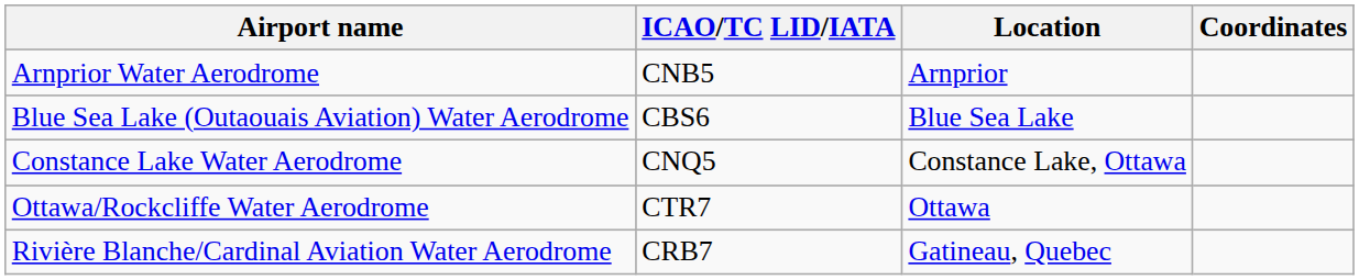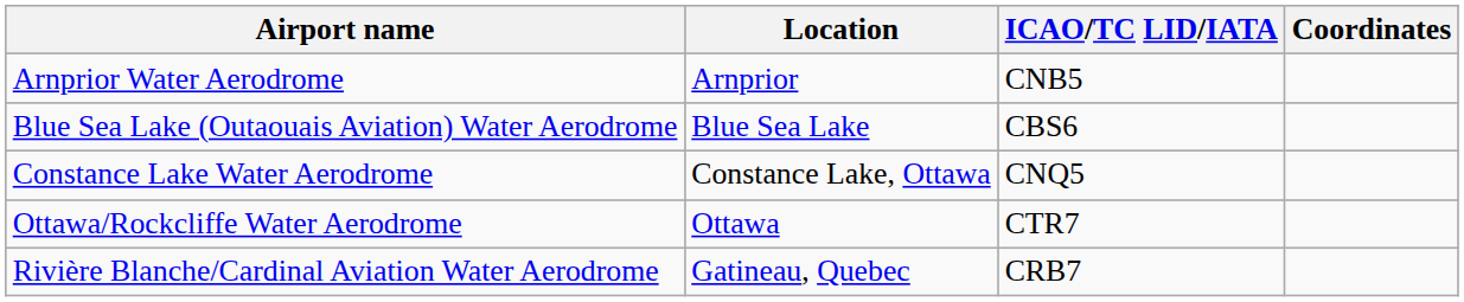 <table class="wikitable sortable" style="width:auto;">
 <tr>
 <th width="*">Airport name</th>
+<th width="*">Location</th>
 <th width="*"><a href='#'>ICAO</a>/<a href='#'>TC</a> <a href='#'>LID</a>/<a href='#'>IATA</a></th>
-<th width="*">Location</th>
 <th width="*">Coordinates</th>
 </tr>
 <tr>
 <td><a href='#'>Arnprior Water Aerodrome</a></td>
+<td><a href='#'>Arnprior</a></td>
 <td>CNB5</td>
-<td><a href='#'>Arnprior</a></td>
 <td></td>
 </tr>
 <tr>
 <td><a href='#'>Blue Sea Lake (Outaouais Aviation) Water Aerodrome</a></td>
+<td><a href='#'>Blue Sea Lake</a></td>
 <td>CBS6</td>
-<td><a href='#'>Blue Sea Lake</a></td>
 <td></td>
 </tr>
 <tr>
 <td><a href='#'>Constance Lake Water Aerodrome</a></td>
+<td>Constance Lake, <a href='#'>Ottawa</a></td>
 <td>CNQ5</td>
-<td>Constance Lake, <a href='#'>Ottawa</a></td>
 <td></td>
 </tr>
 <tr>
 <td><a href='#'>Ottawa/Rockcliffe Water Aerodrome</a></td>
+<td><a href='#'>Ottawa</a></td>
 <td>CTR7</td>
-<td><a href='#'>Ottawa</a></td>
 <td></td>
 </tr>
 <tr>
 <td><a href='#'>Rivière Blanche/Cardinal Aviation Water Aerodrome</a></td>
+<td><a href='#'>Gatineau</a>, <a href='#'>Quebec</a></td>
 <td>CRB7</td>
-<td><a href='#'>Gatineau</a>, <a href='#'>Quebec</a></td>
 <td></td>
 </tr>
 </table>
